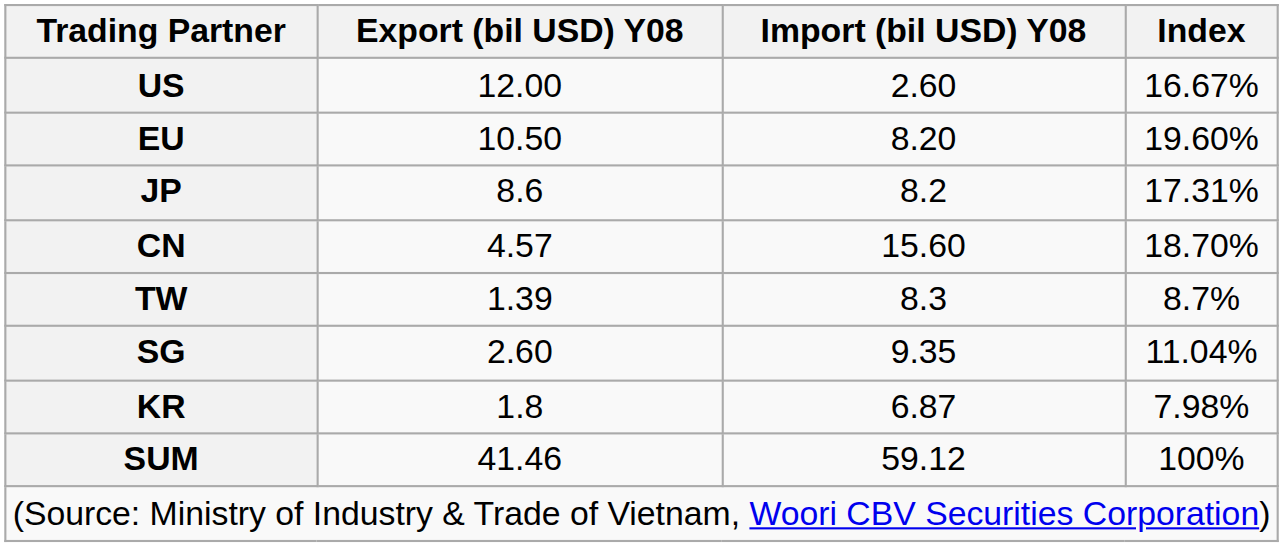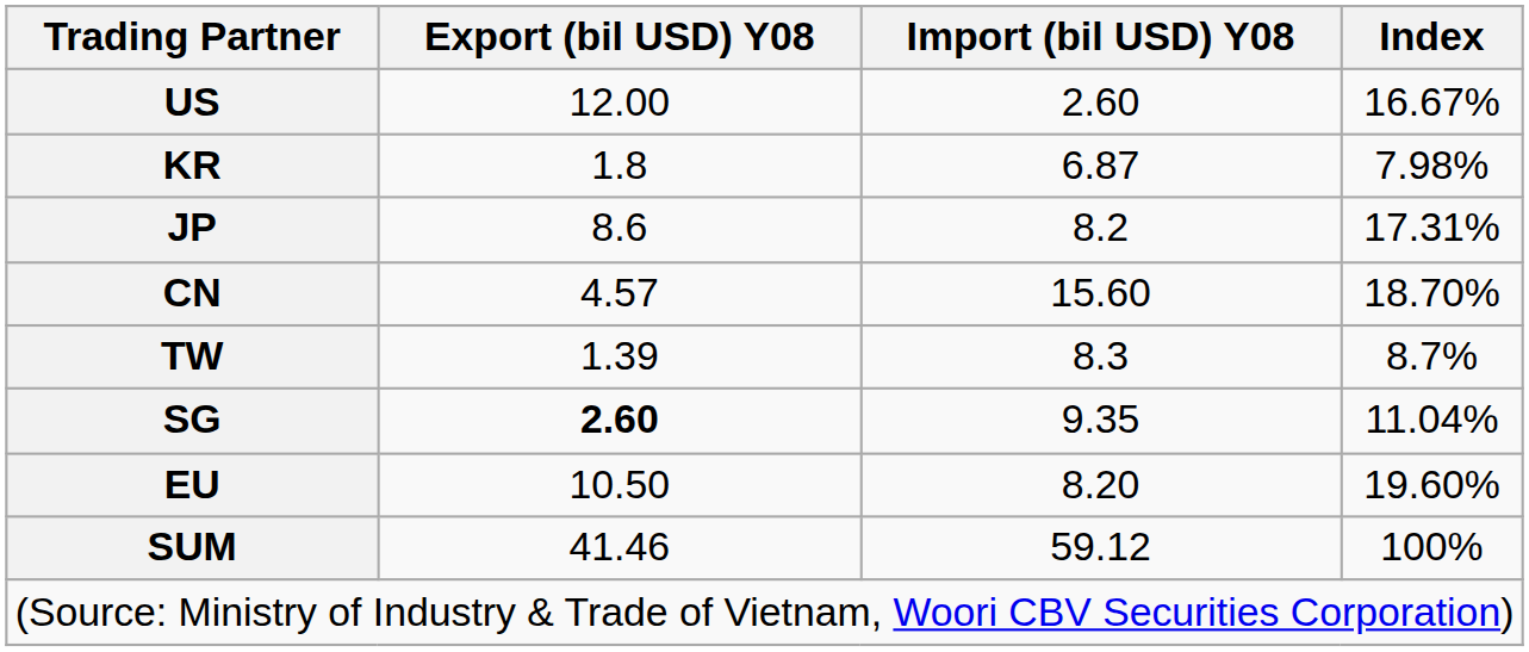 <table class="wikitable" style="text-align:center; margin:0.5em auto">
 <tr>
 <th>Trading Partner</th>
 <th>Export (bil USD) Y08</th>
 <th>Import (bil USD) Y08</th>
 <th>Index</th>
 </tr>
 <tr>
 <th>US</th>
 <td>12.00</td>
 <td>2.60</td>
 <td>16.67%</td>
 </tr>
 <tr>
-<th>EU</th>
-<td>10.50</td>
-<td>8.20</td>
-<td>19.60%</td>
+<th>KR</th>
+<td>1.8</td>
+<td>6.87</td>
+<td>7.98%</td>
 </tr>
 <tr>
 <th>JP</th>
 <td>8.6</td>
 <td>8.2</td>
 <td>17.31%</td>
 </tr>
 <tr>
 <th>CN</th>
 <td>4.57</td>
 <td>15.60</td>
 <td>18.70%</td>
 </tr>
 <tr>
 <th>TW</th>
 <td>1.39</td>
 <td>8.3</td>
 <td>8.7%</td>
 </tr>
 <tr>
 <th>SG</th>
-<td>2.60</td>
+<td><strong>2.60</strong></td>
 <td>9.35</td>
 <td>11.04%</td>
 </tr>
 <tr>
-<th>KR</th>
-<td>1.8</td>
-<td>6.87</td>
-<td>7.98%</td>
+<th>EU</th>
+<td>10.50</td>
+<td>8.20</td>
+<td>19.60%</td>
 </tr>
 <tr>
 <th>SUM</th>
 <td>41.46</td>
 <td>59.12</td>
 <td>100%</td>
 </tr>
 <tr>
 <td colspan=4>(Source: Ministry of Industry & Trade of Vietnam, <a href='#'>Woori CBV Securities Corporation</a>)</td>
 </tr>
 </table>
